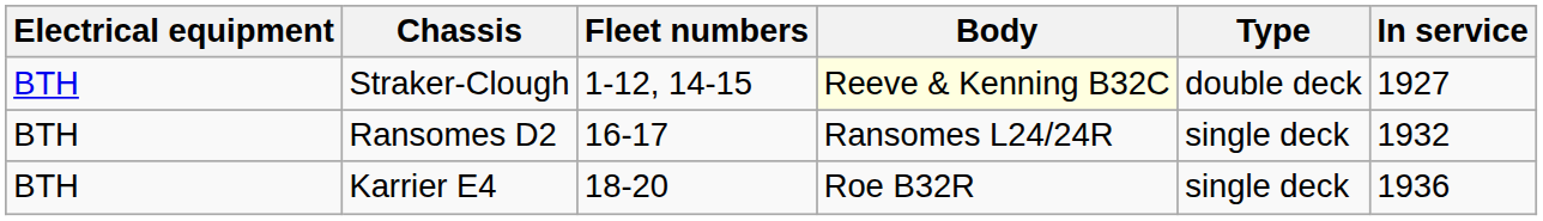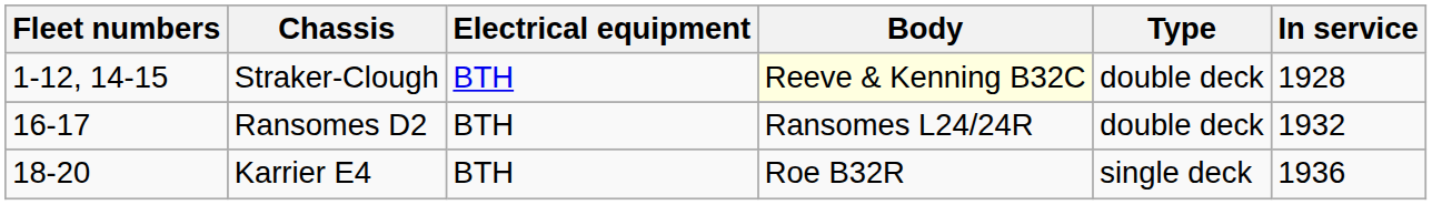 <table class="wikitable">
 <tr>
+<th>Fleet numbers</th>
+<th>Chassis</th>
 <th>Electrical equipment</th>
-<th>Chassis</th>
-<th>Fleet numbers</th>
 <th>Body</th>
 <th>Type</th>
 <th>In service</th>
 </tr>
 <tr>
+<td>1-12, 14-15</td>
+<td>Straker-Clough</td>
 <td><a href='#'>BTH</a></td>
-<td>Straker-Clough</td>
-<td>1-12, 14-15</td>
 <td style="background: lightyellow;">Reeve & Kenning B32C</td>
 <td>double deck</td>
-<td>1927</td>
+<td>1928</td>
 </tr>
 <tr>
+<td>16-17</td>
+<td>Ransomes D2</td>
 <td>BTH</td>
-<td>Ransomes D2</td>
-<td>16-17</td>
 <td>Ransomes L24/24R</td>
-<td>single deck</td>
+<td>double deck</td>
 <td>1932</td>
 </tr>
 <tr>
+<td>18-20</td>
+<td>Karrier E4</td>
 <td>BTH</td>
-<td>Karrier E4</td>
-<td>18-20</td>
 <td>Roe B32R</td>
 <td>single deck</td>
 <td>1936</td>
 </tr>
 </table>
